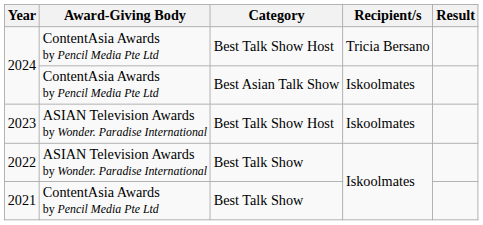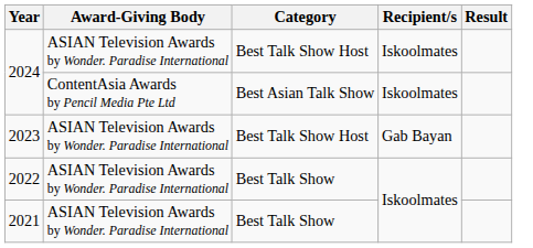 <table class="wikitable" style="text-align:left; width="auto">
 <tr>
 <th>Year</th>
 <th>Award-Giving Body</th>
 <th>Category</th>
 <th>Recipient/s</th>
 <th>Result</th>
 </tr>
 <tr>
 <td rowspan="2" align="center">2024</td>
-<td rowspan="1" align="left">ContentAsia Awards <br><small>by <em>Pencil Media Pte Ltd</em></small></td>
+<td rowspan="1" align="left">ASIAN Television Awards <br><small>by <em>Wonder. Paradise International</em></small></td>
 <td align="left">Best Talk Show Host</td>
-<td align="left">Tricia Bersano</td>
+<td align="left">Iskoolmates</td>
 <td></td>
 </tr>
 <tr>
 <td rowspan="1" align="left">ContentAsia Awards <br><small>by <em>Pencil Media Pte Ltd</em></small></td>
 <td align="left">Best Asian Talk Show</td>
 <td align="left">Iskoolmates</td>
 <td></td>
 </tr>
 <tr>
 <td rowspan="1" align="center">2023</td>
 <td rowspan="1" align="left">ASIAN Television Awards <br><small>by <em>Wonder. Paradise International</em></small></td>
 <td align="left">Best Talk Show Host</td>
-<td align="left">Iskoolmates</td>
+<td align="left">Gab Bayan</td>
 <td></td>
 </tr>
 <tr>
 <td rowspan="1" align="center">2022</td>
 <td rowspan="1" align="left">ASIAN Television Awards <br><small>by <em>Wonder. Paradise International</em></small></td>
 <td align="left">Best Talk Show</td>
 <td rowspan="2">Iskoolmates</td>
 <td></td>
 </tr>
 <tr>
 <td rowspan="1" align="center">2021</td>
-<td rowspan="1" align="left">ContentAsia Awards <br><small>by <em>Pencil Media Pte Ltd</em></small></td>
+<td rowspan="1" align="left">ASIAN Television Awards <br><small>by <em>Wonder. Paradise International</em></small></td>
 <td align="left">Best Talk Show</td>
 <td></td>
 </tr>
 </table>
